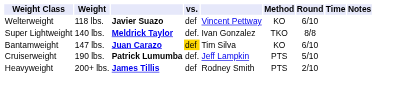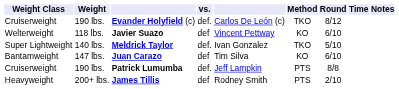 <table class="toccolours" style="font-size: 85%;">
 <tr>
 <th style="background:#e6e8fa; color:#000; text-align:center;">Weight Class</th>
 <th style="background:#e6e8fa; color:#000; text-align:center;">Weight</th>
 <th style="background:#e6e8fa; color:#000; text-align:center;"></th>
 <th style="background:#e6e8fa; color:#000; text-align:center;">vs.</th>
 <th style="background:#e6e8fa; color:#000; text-align:center;"></th>
 <th style="background:#e6e8fa; color:#000; text-align:center;">Method</th>
 <th style="background:#e6e8fa; color:#000; text-align:center;">Round</th>
 <th style="background:#e6e8fa; color:#000; text-align:center;">Time</th>
 <th style="background:#e6e8fa; color:#000; text-align:center;">Notes</th>
+</tr>
+<tr>
+<td>Cruiserweight</td>
+<td>190 lbs.</td>
+<td><strong><a href='#'>Evander Holyfield</a></strong> (c)</td>
+<td>def.</td>
+<td><a href='#'>Carlos De León</a> (c)</td>
+<td align=center>TKO</td>
+<td align=center>8/12</td>
+<td align=center></td>
+<td></td>
 </tr>
 <tr>
 <td>Welterweight</td>
 <td>118 lbs.</td>
 <td><strong>Javier Suazo</strong></td>
 <td>def</td>
 <td><a href='#'>Vincent Pettway</a></td>
 <td align=center>KO</td>
 <td align=center>6/10</td>
 <td align=center></td>
 </tr>
 <tr>
 <td>Super Lightweight</td>
 <td>140 lbs.</td>
 <td><strong><a href='#'>Meldrick Taylor</a></strong></td>
 <td>def.</td>
 <td>Ivan Gonzalez</td>
 <td align=center>TKO</td>
-<td align=center>8/8</td>
+<td align=center>5/10</td>
 <td align=center></td>
 </tr>
 <tr>
 <td>Bantamweight</td>
 <td>147 lbs.</td>
 <td><strong><a href='#'>Juan Carazo</a></strong></td>
-<td style="background: gold;">def</td>
+<td>def</td>
 <td>Tim Silva</td>
 <td align=center>KO</td>
 <td align=center>6/10</td>
 <td align=center></td>
 </tr>
 <tr>
 <td>Cruiserweight</td>
 <td>190 lbs.</td>
 <td><strong>Patrick Lumumba</strong></td>
 <td>def.</td>
 <td><a href='#'>Jeff Lampkin</a></td>
 <td align=center>PTS</td>
-<td align=center>5/10</td>
+<td align=center>8/8</td>
 <td align=center></td>
 </tr>
 <tr>
 <td>Heavyweight</td>
 <td>200+ lbs.</td>
 <td><strong><a href='#'>James Tillis</a></strong></td>
 <td>def</td>
 <td>Rodney Smith</td>
 <td align=center>PTS</td>
 <td align=center>2/10</td>
 <td align=center></td>
 </tr>
 </table>
